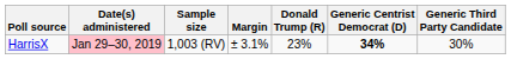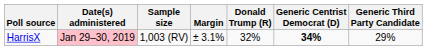 <table class="wikitable sortable" style="font-size:90%;text-align:center;">
 <tr valign=bottom style="font-size:90%;">
 <th>Poll source</th>
 <th>Date(s)<br>administered</th>
 <th>Sample<br>size</th>
 <th>Margin<br></th>
 <th>Donald<br>Trump (R)</th>
 <th>Generic Centrist<br>Democrat (D)</th>
 <th>Generic Third<br>Party Candidate</th>
 </tr>
 <tr>
 <td style="text-align:left;"><a href='#'>HarrisX</a></td>
 <td style="background: pink;">Jan 29–30, 2019</td>
 <td>1,003 (RV)</td>
 <td>± 3.1%</td>
-<td>23%</td>
+<td>32%</td>
 <td><strong>34%</strong></td>
-<td>30%</td>
+<td>29%</td>
 </tr>
 </table>
